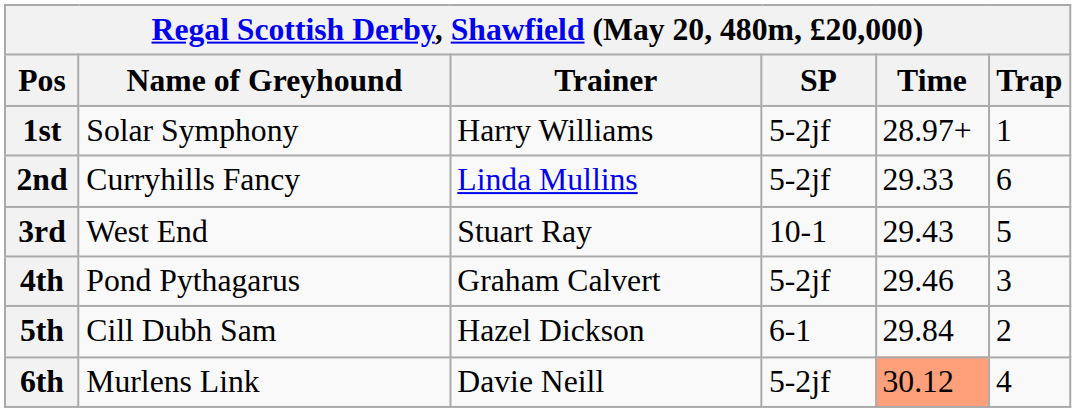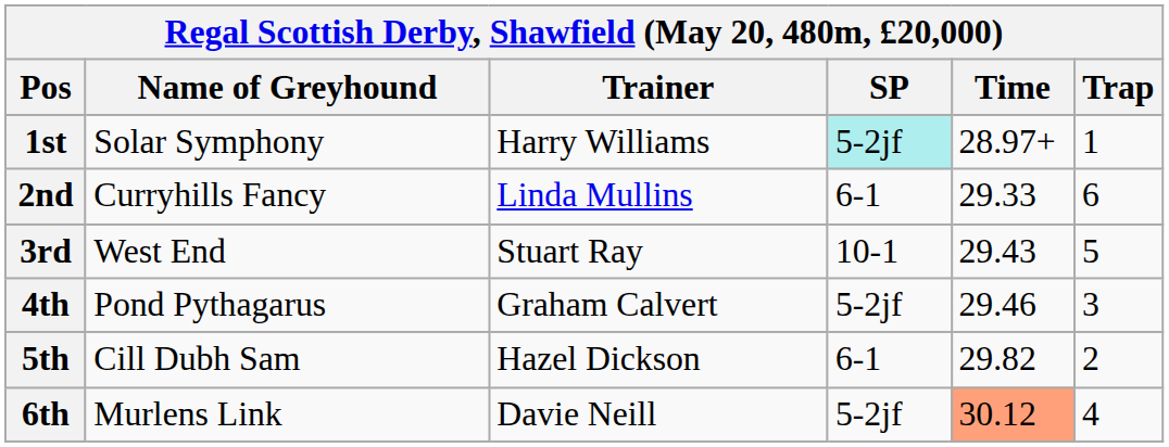 <table class="wikitable">
 <tr>
 <th colspan="6"><a href='#'>Regal Scottish Derby</a>, <a href='#'>Shawfield</a> (May 20, 480m, £20,000)</th>
 </tr>
 <tr>
 <th width=30>Pos</th>
 <th width=180>Name of Greyhound</th>
 <th width=150>Trainer</th>
 <th width=50>SP</th>
 <th width=50>Time</th>
 <th width=30>Trap</th>
 </tr>
 <tr>
 <th>1st</th>
 <td>Solar Symphony</td>
 <td>Harry Williams</td>
-<td>5-2jf</td>
+<td style="background: paleturquoise;">5-2jf</td>
 <td>28.97+</td>
 <td>1</td>
 </tr>
 <tr>
 <th>2nd</th>
 <td>Curryhills Fancy</td>
 <td><a href='#'>Linda Mullins</a></td>
-<td>5-2jf</td>
+<td>6-1</td>
 <td>29.33</td>
 <td>6</td>
 </tr>
 <tr>
 <th>3rd</th>
 <td>West End</td>
 <td>Stuart Ray</td>
 <td>10-1</td>
 <td>29.43</td>
 <td>5</td>
 </tr>
 <tr>
 <th>4th</th>
 <td>Pond Pythagarus</td>
 <td>Graham Calvert</td>
 <td>5-2jf</td>
 <td>29.46</td>
 <td>3</td>
 </tr>
 <tr>
 <th>5th</th>
 <td>Cill Dubh Sam</td>
 <td>Hazel Dickson</td>
 <td>6-1</td>
-<td>29.84</td>
+<td>29.82</td>
 <td>2</td>
 </tr>
 <tr>
 <th>6th</th>
 <td>Murlens Link</td>
 <td>Davie Neill</td>
 <td>5-2jf</td>
 <td style="background: lightsalmon;">30.12</td>
 <td>4</td>
 </tr>
 </table>
